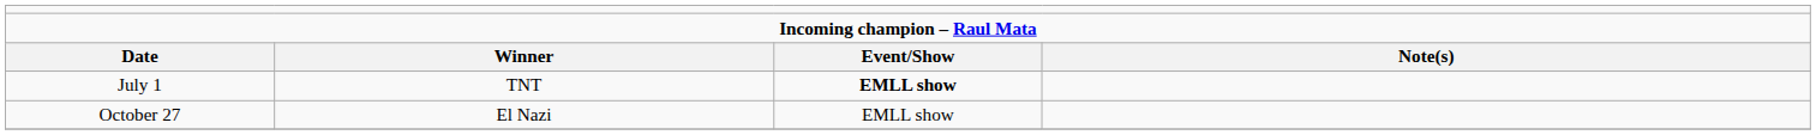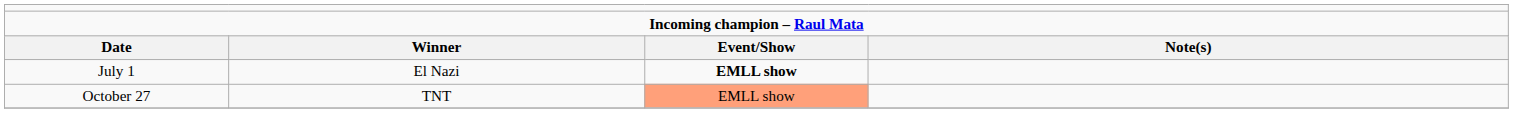 <table class="wikitable" style="text-align:center; width:100%;">
 <tr>
 <td colspan=5></td>
 </tr>
 <tr>
 <td colspan=5><strong>Incoming champion – <a href='#'>Raul Mata</a></strong></td>
 </tr>
 <tr>
 <th width=14%>Date</th>
 <th width=26%>Winner</th>
 <th width=14%>Event/Show</th>
 <th width=40%>Note(s)</th>
 </tr>
 <tr>
 <td>July 1</td>
-<td>TNT</td>
+<td>El Nazi</td>
 <td><strong>EMLL show</strong></td>
 <td></td>
 </tr>
 <tr>
 <td>October 27</td>
-<td>El Nazi</td>
-<td>EMLL show</td>
+<td>TNT</td>
+<td style="background: lightsalmon;">EMLL show</td>
 <td></td>
 </tr>
 <tr>
 </tr>
 </table>
